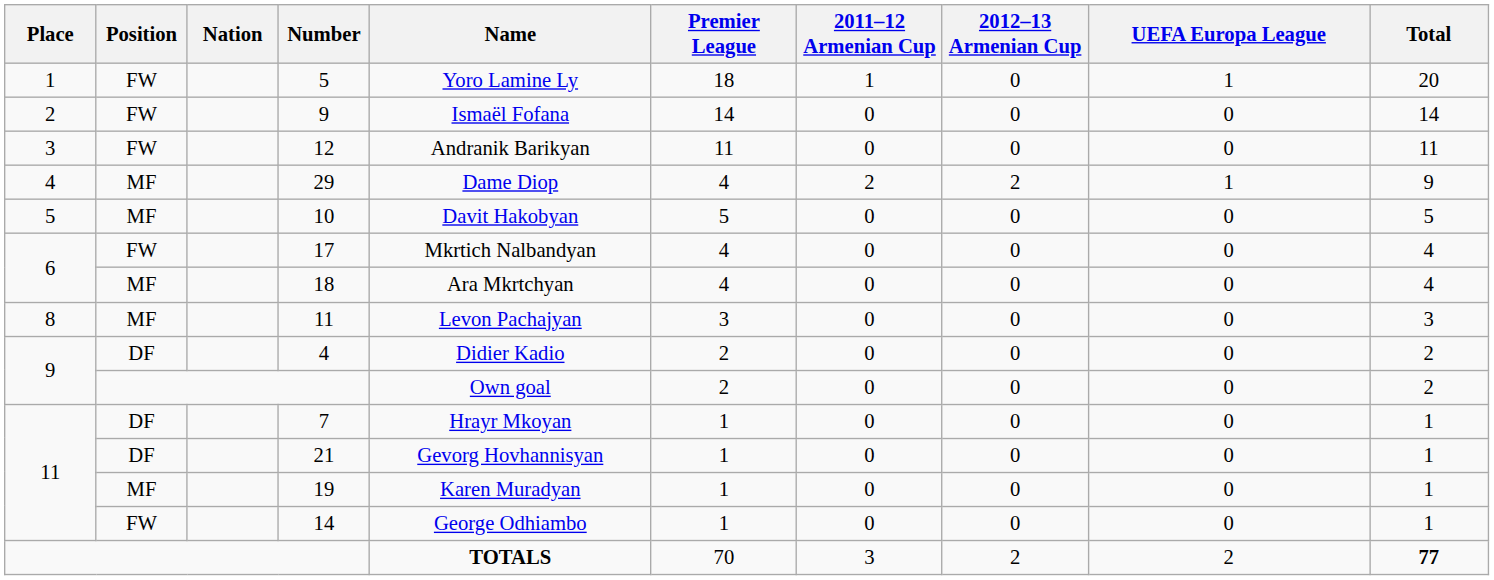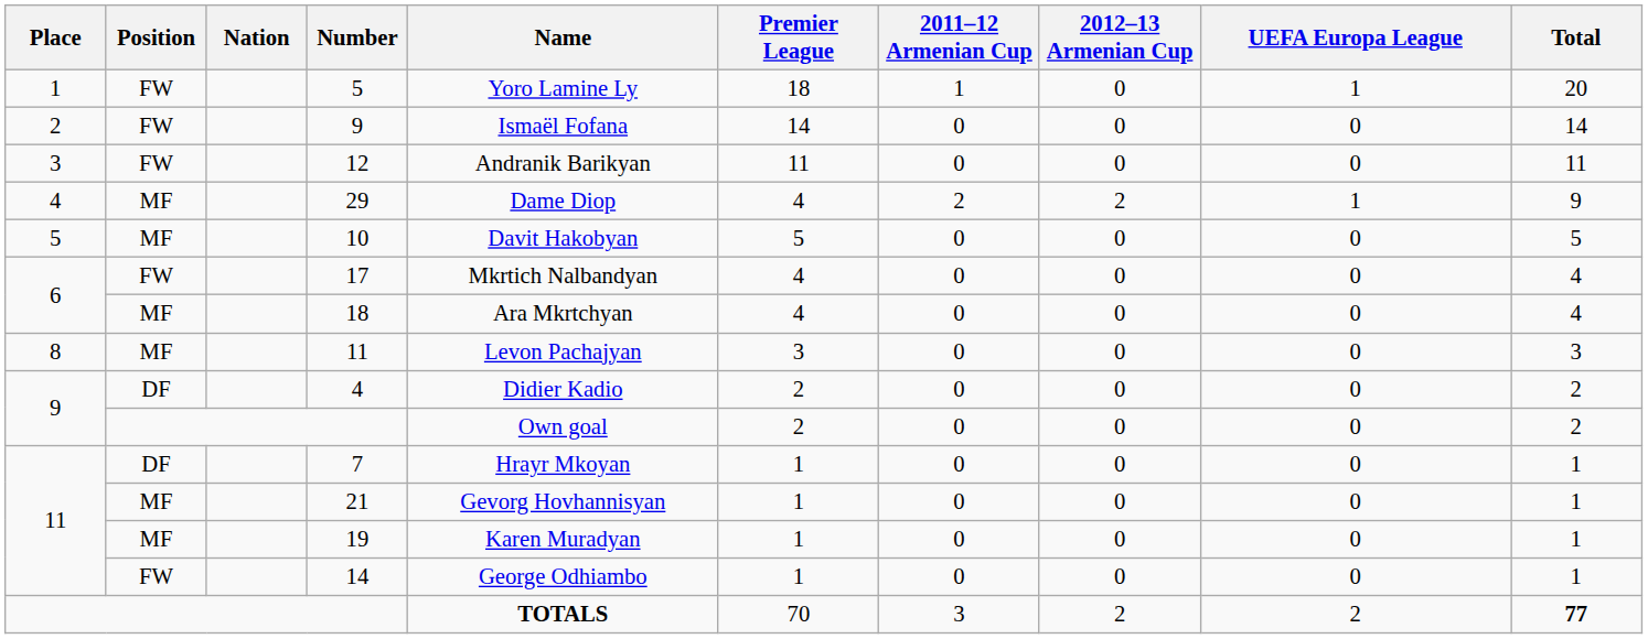 <table class="wikitable" style="font-size: 95%; text-align: center;">
 <tr>
 <th width=60>Place</th>
 <th width=60>Position</th>
 <th width=60>Nation</th>
 <th width=60>Number</th>
 <th width=200>Name</th>
 <th width=100><a href='#'>Premier League</a></th>
 <th width=100><a href='#'>2011–12 Armenian Cup</a></th>
 <th width=100><a href='#'>2012–13 Armenian Cup</a></th>
 <th width=200><a href='#'>UEFA Europa League</a></th>
 <th width=80><strong>Total</strong></th>
 </tr>
 <tr>
 <td>1</td>
 <td>FW</td>
 <td></td>
 <td>5</td>
 <td><a href='#'>Yoro Lamine Ly</a></td>
 <td>18</td>
 <td>1</td>
 <td>0</td>
 <td>1</td>
 <td>20</td>
 </tr>
 <tr>
 <td>2</td>
 <td>FW</td>
 <td></td>
 <td>9</td>
 <td><a href='#'>Ismaël Fofana</a></td>
 <td>14</td>
 <td>0</td>
 <td>0</td>
 <td>0</td>
 <td>14</td>
 </tr>
 <tr>
 <td>3</td>
 <td>FW</td>
 <td></td>
 <td>12</td>
 <td>Andranik Barikyan</td>
 <td>11</td>
 <td>0</td>
 <td>0</td>
 <td>0</td>
 <td>11</td>
 </tr>
 <tr>
 <td>4</td>
 <td>MF</td>
 <td></td>
 <td>29</td>
 <td><a href='#'>Dame Diop</a></td>
 <td>4</td>
 <td>2</td>
 <td>2</td>
 <td>1</td>
 <td>9</td>
 </tr>
 <tr>
 <td>5</td>
 <td>MF</td>
 <td></td>
 <td>10</td>
 <td><a href='#'>Davit Hakobyan</a></td>
 <td>5</td>
 <td>0</td>
 <td>0</td>
 <td>0</td>
 <td>5</td>
 </tr>
 <tr>
 <td rowspan="2">6</td>
 <td>FW</td>
 <td></td>
 <td>17</td>
 <td>Mkrtich Nalbandyan</td>
 <td>4</td>
 <td>0</td>
 <td>0</td>
 <td>0</td>
 <td>4</td>
 </tr>
 <tr>
 <td>MF</td>
 <td></td>
 <td>18</td>
 <td>Ara Mkrtchyan</td>
 <td>4</td>
 <td>0</td>
 <td>0</td>
 <td>0</td>
 <td>4</td>
 </tr>
 <tr>
 <td>8</td>
 <td>MF</td>
 <td></td>
 <td>11</td>
 <td><a href='#'>Levon Pachajyan</a></td>
 <td>3</td>
 <td>0</td>
 <td>0</td>
 <td>0</td>
 <td>3</td>
 </tr>
 <tr>
 <td rowspan="2">9</td>
 <td>DF</td>
 <td></td>
 <td>4</td>
 <td><a href='#'>Didier Kadio</a></td>
 <td>2</td>
 <td>0</td>
 <td>0</td>
 <td>0</td>
 <td>2</td>
 </tr>
 <tr>
 <td colspan="3"></td>
 <td><a href='#'>Own goal</a></td>
 <td>2</td>
 <td>0</td>
 <td>0</td>
 <td>0</td>
 <td>2</td>
 </tr>
 <tr>
 <td rowspan="4">11</td>
 <td>DF</td>
 <td></td>
 <td>7</td>
 <td><a href='#'>Hrayr Mkoyan</a></td>
 <td>1</td>
 <td>0</td>
 <td>0</td>
 <td>0</td>
 <td>1</td>
 </tr>
 <tr>
-<td>DF</td>
+<td>MF</td>
 <td></td>
 <td>21</td>
 <td><a href='#'>Gevorg Hovhannisyan</a></td>
 <td>1</td>
 <td>0</td>
 <td>0</td>
 <td>0</td>
 <td>1</td>
 </tr>
 <tr>
 <td>MF</td>
 <td></td>
 <td>19</td>
 <td><a href='#'>Karen Muradyan</a></td>
 <td>1</td>
 <td>0</td>
 <td>0</td>
 <td>0</td>
 <td>1</td>
 </tr>
 <tr>
 <td>FW</td>
 <td></td>
 <td>14</td>
 <td><a href='#'>George Odhiambo</a></td>
 <td>1</td>
 <td>0</td>
 <td>0</td>
 <td>0</td>
 <td>1</td>
 </tr>
 <tr>
 <td colspan="4"></td>
 <td><strong>TOTALS</strong></td>
 <td>70</td>
 <td>3</td>
 <td>2</td>
 <td>2</td>
 <td><strong>77</strong></td>
 </tr>
 </table>
